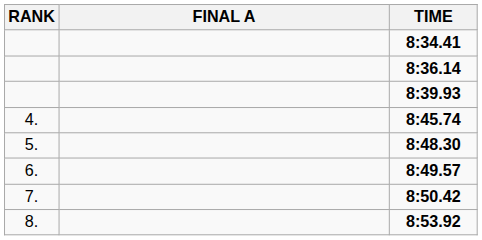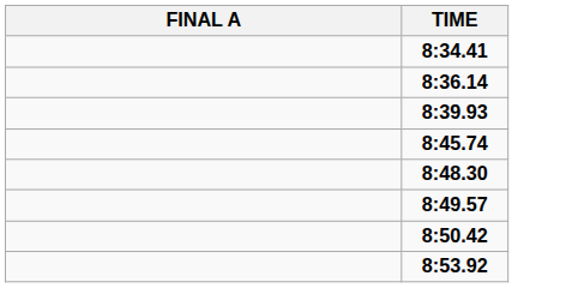 <table class="wikitable">
 <tr>
-<th>RANK</th>
 <th style="width: 20em">FINAL A</th>
 <th style="width: 5em">TIME</th>
 </tr>
 <tr>
-<td align="center"></td>
 <td></td>
 <td align="center"><strong>8:34.41</strong></td>
 </tr>
 <tr>
-<td align="center"></td>
 <td></td>
 <td align="center"><strong>8:36.14</strong></td>
 </tr>
 <tr>
-<td align="center"></td>
 <td></td>
 <td align="center"><strong>8:39.93</strong></td>
 </tr>
 <tr>
-<td align="center">4.</td>
 <td></td>
 <td align="center"><strong>8:45.74</strong></td>
 </tr>
 <tr>
-<td align="center">5.</td>
 <td></td>
 <td align="center"><strong>8:48.30</strong></td>
 </tr>
 <tr>
-<td align="center">6.</td>
 <td></td>
 <td align="center"><strong>8:49.57</strong></td>
 </tr>
 <tr>
-<td align="center">7.</td>
 <td></td>
 <td align="center"><strong>8:50.42</strong></td>
 </tr>
 <tr>
-<td align="center">8.</td>
 <td></td>
 <td align="center"><strong>8:53.92</strong></td>
 </tr>
 </table>
